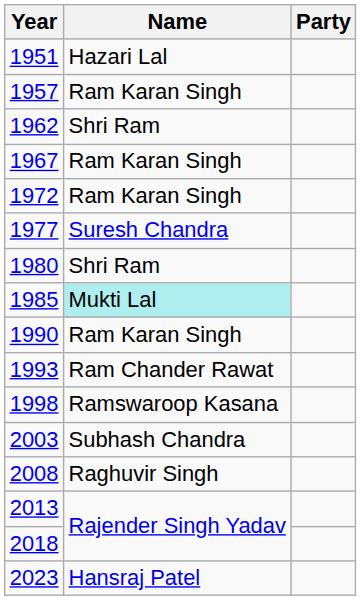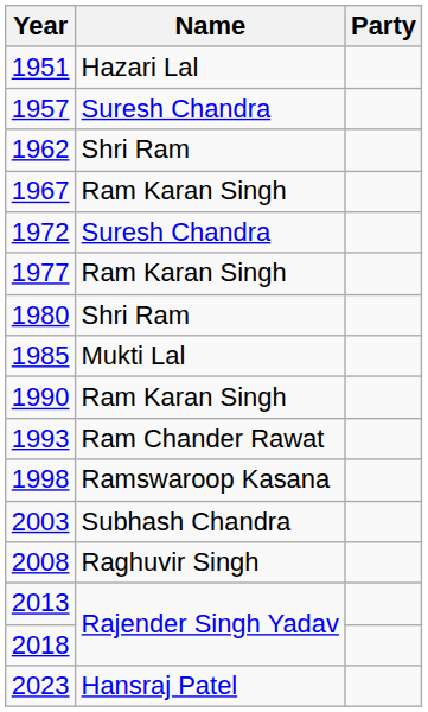 <table class="wikitable sortable">
 <tr>
 <th>Year</th>
 <th>Name</th>
 <th colspan=2>Party</th>
 </tr>
 <tr>
 <td><a href='#'>1951</a></td>
 <td>Hazari Lal</td>
 <td></td>
 </tr>
 <tr>
 <td><a href='#'>1957</a></td>
-<td>Ram Karan Singh</td>
+<td><a href='#'>Suresh Chandra</a></td>
 <td></td>
 </tr>
 <tr>
 <td><a href='#'>1962</a></td>
 <td>Shri Ram</td>
 <td></td>
 </tr>
 <tr>
 <td><a href='#'>1967</a></td>
 <td>Ram Karan Singh</td>
 <td></td>
 </tr>
 <tr>
 <td><a href='#'>1972</a></td>
-<td>Ram Karan Singh</td>
+<td><a href='#'>Suresh Chandra</a></td>
 </tr>
 <tr>
 <td><a href='#'>1977</a></td>
-<td><a href='#'>Suresh Chandra</a></td>
+<td>Ram Karan Singh</td>
 <td></td>
 </tr>
 <tr>
 <td><a href='#'>1980</a></td>
 <td>Shri Ram</td>
 <td></td>
 </tr>
 <tr>
 <td><a href='#'>1985</a></td>
-<td style="background: paleturquoise;">Mukti Lal</td>
+<td>Mukti Lal</td>
 <td></td>
 </tr>
 <tr>
 <td><a href='#'>1990</a></td>
 <td>Ram Karan Singh</td>
 </tr>
 <tr>
 <td><a href='#'>1993</a></td>
 <td>Ram Chander Rawat</td>
 <td></td>
 </tr>
 <tr>
 <td><a href='#'>1998</a></td>
 <td>Ramswaroop Kasana</td>
 <td></td>
 </tr>
 <tr>
 <td><a href='#'>2003</a></td>
 <td>Subhash Chandra</td>
 <td></td>
 </tr>
 <tr>
 <td><a href='#'>2008</a></td>
 <td>Raghuvir Singh</td>
 <td></td>
 </tr>
 <tr>
 <td><a href='#'>2013</a></td>
 <td rowspan=2><a href='#'>Rajender Singh Yadav</a></td>
 <td></td>
 </tr>
 <tr>
 <td><a href='#'>2018</a></td>
 </tr>
 <tr>
 <td><a href='#'>2023</a></td>
 <td><a href='#'>Hansraj Patel</a></td>
 <td></td>
 </tr>
 </table>
